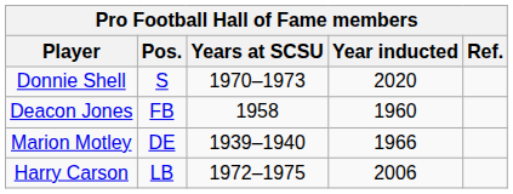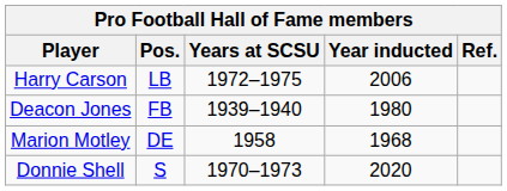 <table class="wikitable" style="text-align:center">
 <tr>
 <th colspan=5 style =><strong>Pro Football Hall of Fame members</strong></th>
 </tr>
 <tr>
 <th style = >Player</th>
 <th style = >Pos.</th>
 <th style = >Years at SCSU</th>
 <th style = >Year inducted</th>
 <th style = >Ref.</th>
 </tr>
 <tr align="center">
+<td><a href='#'>Harry Carson</a></td>
+<td><a href='#'>LB</a></td>
+<td>1972–1975</td>
+<td>2006</td>
+<td></td>
+</tr>
+<tr align="center">
+<td><a href='#'>Deacon Jones</a></td>
+<td><a href='#'>FB</a></td>
+<td>1939–1940</td>
+<td>1980</td>
+<td></td>
+</tr>
+<tr align="center">
+<td><a href='#'>Marion Motley</a></td>
+<td><a href='#'>DE</a></td>
+<td>1958</td>
+<td>1968</td>
+<td></td>
+</tr>
+<tr align="center">
 <td><a href='#'>Donnie Shell</a></td>
 <td><a href='#'>S</a></td>
 <td>1970–1973</td>
 <td>2020</td>
 <td></td>
 </tr>
-<tr align="center">
-<td><a href='#'>Deacon Jones</a></td>
-<td><a href='#'>FB</a></td>
-<td>1958</td>
-<td>1960</td>
-<td></td>
-</tr>
-<tr align="center">
-<td><a href='#'>Marion Motley</a></td>
-<td><a href='#'>DE</a></td>
-<td>1939–1940</td>
-<td>1966</td>
-<td></td>
-</tr>
-<tr align="center">
-<td><a href='#'>Harry Carson</a></td>
-<td><a href='#'>LB</a></td>
-<td>1972–1975</td>
-<td>2006</td>
-<td></td>
-</tr>
 </table>
